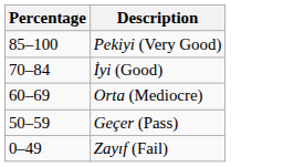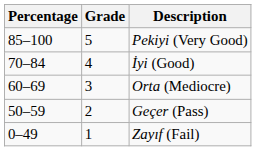 <table class="wikitable">
 <tr>
 <th>Percentage</th>
+<th>Grade</th>
 <th>Description</th>
 </tr>
 <tr>
 <td>85–100</td>
+<td>5</td>
 <td><em>Pekiyi</em> (Very Good)</td>
 </tr>
 <tr>
 <td>70–84</td>
+<td>4</td>
 <td><em>İyi</em> (Good)</td>
 </tr>
 <tr>
 <td>60–69</td>
+<td>3</td>
 <td><em>Orta</em> (Mediocre)</td>
 </tr>
 <tr>
 <td>50–59</td>
+<td>2</td>
 <td><em>Geçer</em> (Pass)</td>
 </tr>
 <tr>
 <td>0–49</td>
+<td>1</td>
 <td><em>Zayıf</em> (Fail)</td>
 </tr>
 </table>
